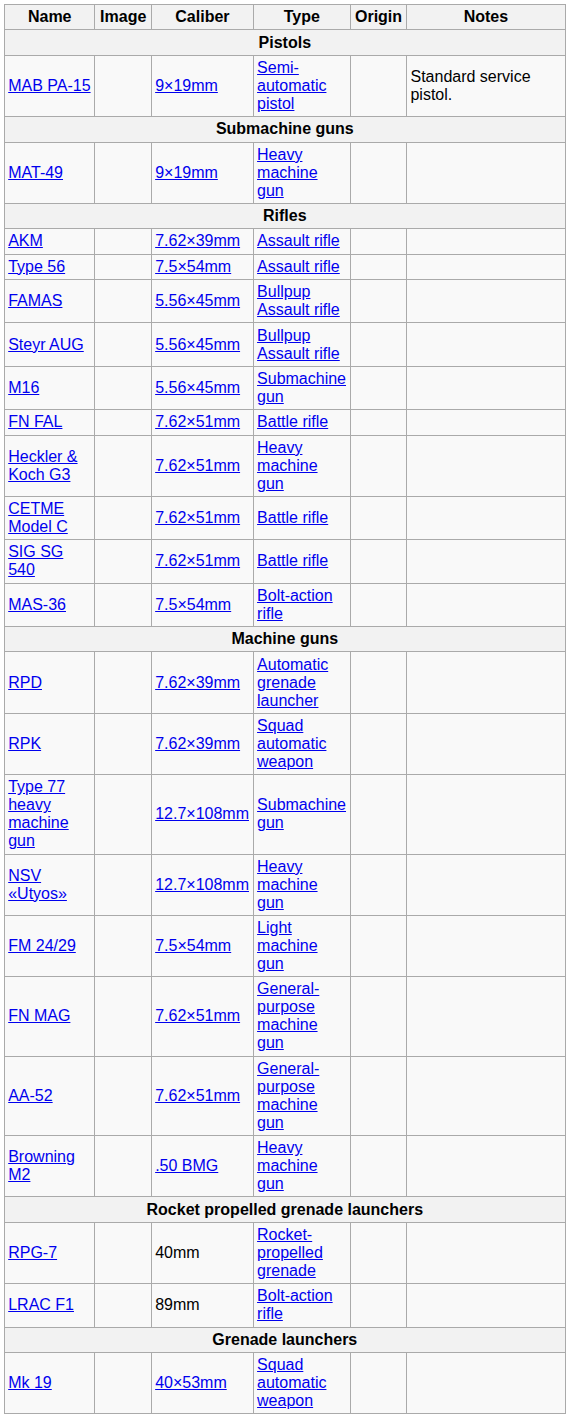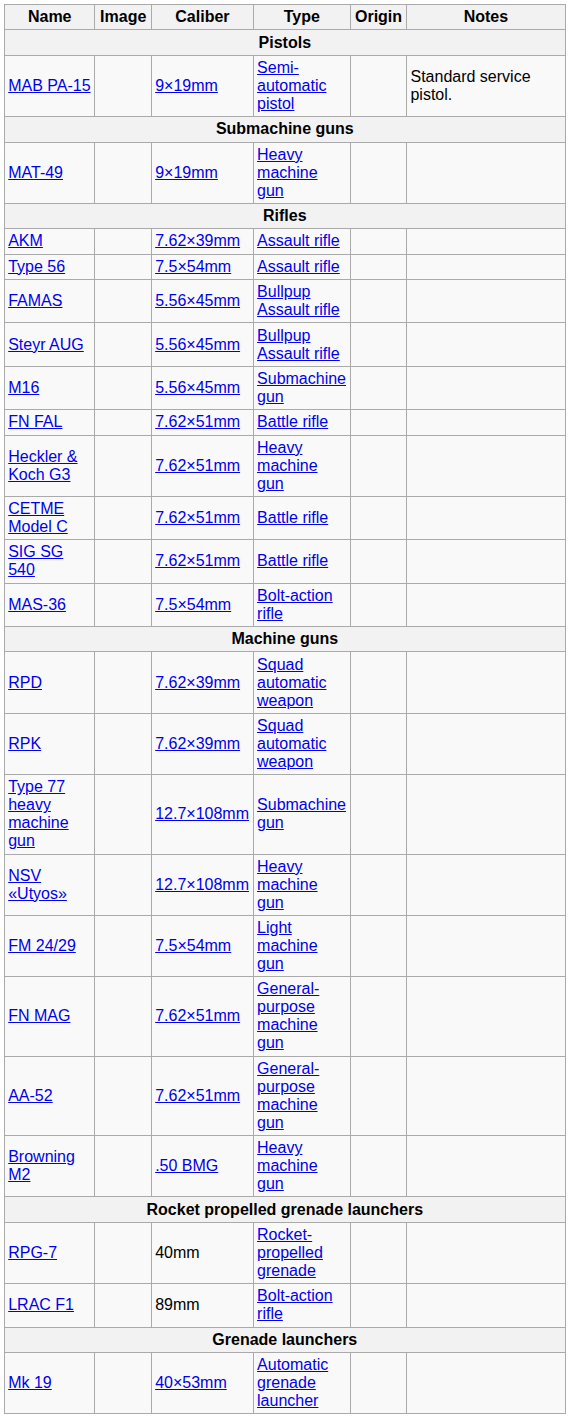 <table class="wikitable" style="width:90%;">
 <tr>
 <th width=16%>Name</th>
 <th width=10%>Image</th>
 <th width=15%>Caliber</th>
 <th width=12%>Type</th>
 <th width=10%>Origin</th>
 <th width=28%>Notes</th>
 </tr>
 <tr>
 <th colspan="6">Pistols</th>
 </tr>
 <tr>
 <td><a href='#'>MAB PA-15</a></td>
 <td></td>
 <td><a href='#'>9×19mm</a></td>
 <td><a href='#'>Semi-automatic pistol</a></td>
 <td></td>
 <td>Standard service pistol.</td>
 </tr>
 <tr>
 <th colspan="6">Submachine guns</th>
 </tr>
 <tr>
 <td><a href='#'>MAT-49</a></td>
 <td></td>
 <td><a href='#'>9×19mm</a></td>
 <td><a href='#'>Heavy machine gun</a></td>
 <td></td>
 <td></td>
 </tr>
 <tr>
 <th colspan="6">Rifles</th>
 </tr>
 <tr>
 <td><a href='#'>AKM</a></td>
 <td></td>
 <td><a href='#'>7.62×39mm</a></td>
 <td><a href='#'>Assault rifle</a></td>
 <td></td>
 <td></td>
 </tr>
 <tr>
 <td><a href='#'>Type 56</a></td>
 <td></td>
 <td><a href='#'>7.5×54mm</a></td>
 <td><a href='#'>Assault rifle</a></td>
 <td></td>
 <td></td>
 </tr>
 <tr>
 <td><a href='#'>FAMAS</a></td>
 <td></td>
 <td><a href='#'>5.56×45mm</a></td>
 <td><a href='#'>Bullpup</a><br><a href='#'>Assault rifle</a></td>
 <td></td>
 <td></td>
 </tr>
 <tr>
 <td><a href='#'>Steyr AUG</a></td>
 <td></td>
 <td><a href='#'>5.56×45mm</a></td>
 <td><a href='#'>Bullpup</a><br><a href='#'>Assault rifle</a></td>
 <td></td>
 <td></td>
 </tr>
 <tr>
 <td><a href='#'>M16</a></td>
 <td></td>
 <td><a href='#'>5.56×45mm</a></td>
 <td><a href='#'>Submachine gun</a></td>
 <td></td>
 <td></td>
 </tr>
 <tr>
 <td><a href='#'>FN FAL</a></td>
 <td></td>
 <td><a href='#'>7.62×51mm</a></td>
 <td><a href='#'>Battle rifle</a></td>
 <td></td>
 <td></td>
 </tr>
 <tr>
 <td><a href='#'>Heckler & Koch G3</a></td>
 <td></td>
 <td><a href='#'>7.62×51mm</a></td>
 <td><a href='#'>Heavy machine gun</a></td>
 <td></td>
 <td></td>
 </tr>
 <tr>
 <td><a href='#'>CETME Model C</a></td>
 <td></td>
 <td><a href='#'>7.62×51mm</a></td>
 <td><a href='#'>Battle rifle</a></td>
 <td></td>
 <td></td>
 </tr>
 <tr>
 <td><a href='#'>SIG SG 540</a></td>
 <td></td>
 <td><a href='#'>7.62×51mm</a></td>
 <td><a href='#'>Battle rifle</a></td>
 <td></td>
 <td></td>
 </tr>
 <tr>
 <td><a href='#'>MAS-36</a></td>
 <td></td>
 <td><a href='#'>7.5×54mm</a></td>
 <td><a href='#'>Bolt-action rifle</a></td>
 <td></td>
 <td></td>
 </tr>
 <tr>
 <th colspan="6">Machine guns</th>
 </tr>
 <tr>
 <td><a href='#'>RPD</a></td>
 <td></td>
 <td><a href='#'>7.62×39mm</a></td>
-<td><a href='#'>Automatic grenade launcher</a></td>
+<td><a href='#'>Squad automatic weapon</a></td>
 <td></td>
 <td></td>
 </tr>
 <tr>
 <td><a href='#'>RPK</a></td>
 <td></td>
 <td><a href='#'>7.62×39mm</a></td>
 <td><a href='#'>Squad automatic weapon</a></td>
 <td></td>
 <td></td>
 </tr>
 <tr>
 <td><a href='#'>Type 77 heavy machine gun</a></td>
 <td></td>
 <td><a href='#'>12.7×108mm</a></td>
 <td><a href='#'>Submachine gun</a></td>
 <td></td>
 <td></td>
 </tr>
 <tr>
 <td><a href='#'>NSV «Utyos»</a></td>
 <td></td>
 <td><a href='#'>12.7×108mm</a></td>
 <td><a href='#'>Heavy machine gun</a></td>
 <td></td>
 <td></td>
 </tr>
 <tr>
 <td><a href='#'>FM 24/29</a></td>
 <td></td>
 <td><a href='#'>7.5×54mm</a></td>
 <td><a href='#'>Light machine gun</a></td>
 <td></td>
 <td></td>
 </tr>
 <tr>
 <td><a href='#'>FN MAG</a></td>
 <td></td>
 <td><a href='#'>7.62×51mm</a></td>
 <td><a href='#'>General-purpose machine gun</a></td>
 <td></td>
 <td></td>
 </tr>
 <tr>
 <td><a href='#'>AA-52</a></td>
 <td></td>
 <td><a href='#'>7.62×51mm</a></td>
 <td><a href='#'>General-purpose machine gun</a></td>
 <td></td>
 <td></td>
 </tr>
 <tr>
 <td><a href='#'>Browning M2</a></td>
 <td></td>
 <td><a href='#'>.50 BMG</a></td>
 <td><a href='#'>Heavy machine gun</a></td>
 <td></td>
 <td></td>
 </tr>
 <tr>
 <th colspan="6">Rocket propelled grenade launchers</th>
 </tr>
 <tr>
 <td><a href='#'>RPG-7</a></td>
 <td></td>
 <td>40mm</td>
 <td><a href='#'>Rocket-propelled grenade</a></td>
 <td></td>
 <td></td>
 </tr>
 <tr>
 <td><a href='#'>LRAC F1</a></td>
 <td></td>
 <td>89mm</td>
 <td><a href='#'>Bolt-action rifle</a></td>
 <td></td>
 <td></td>
 </tr>
 <tr>
 <th colspan="6">Grenade launchers</th>
 </tr>
 <tr>
 <td><a href='#'>Mk 19</a></td>
 <td></td>
 <td><a href='#'>40×53mm</a></td>
-<td><a href='#'>Squad automatic weapon</a></td>
+<td><a href='#'>Automatic grenade launcher</a></td>
 <td></td>
 <td></td>
 </tr>
 </table>
